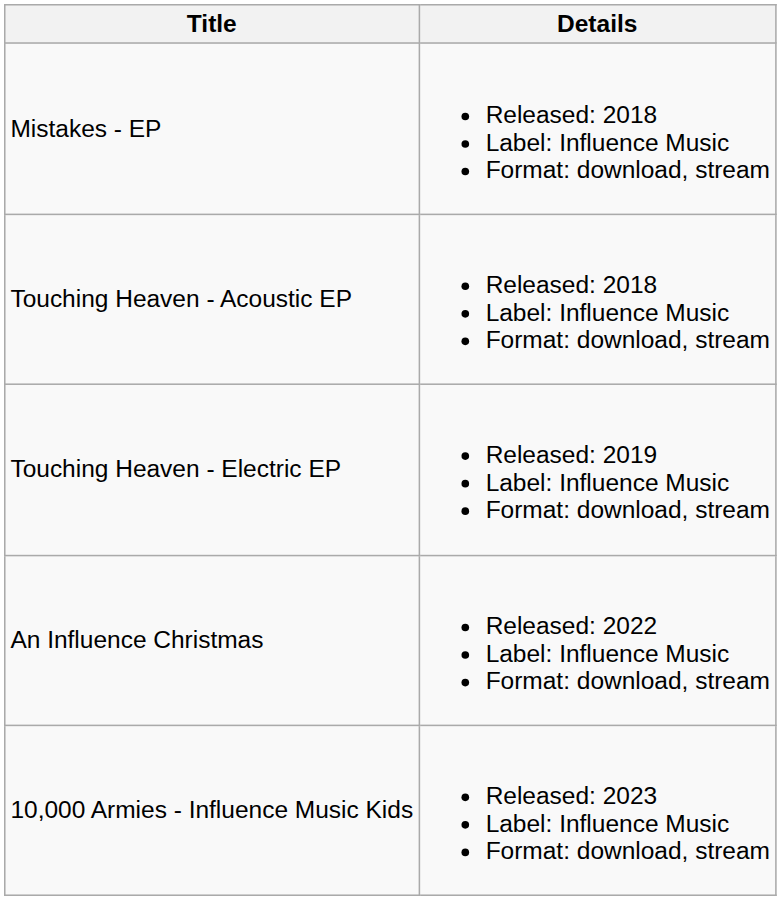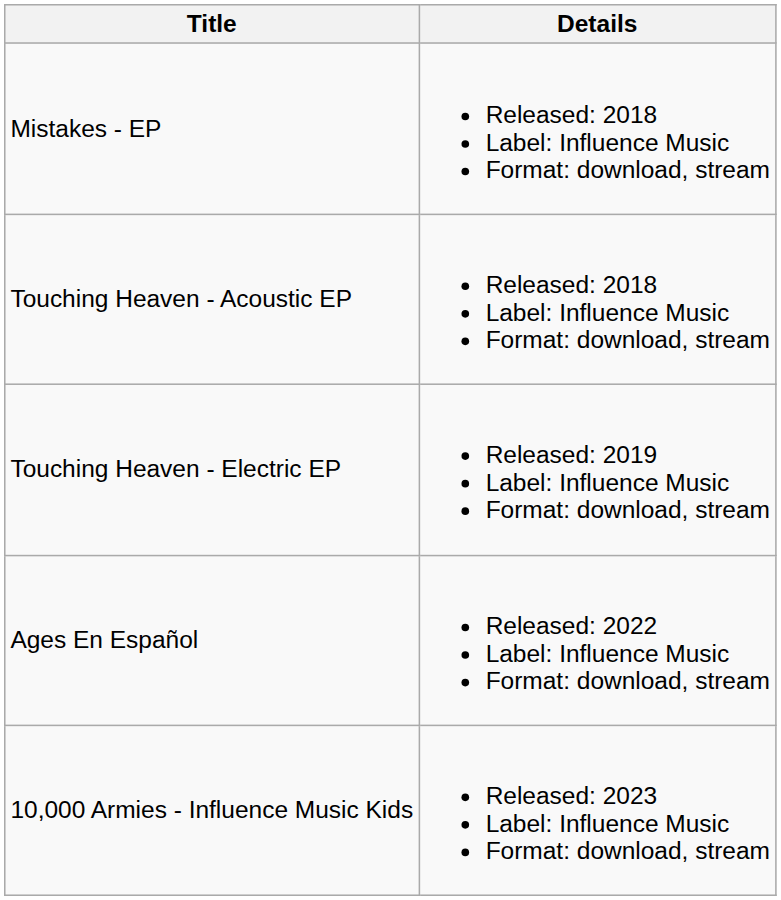 <table class="wikitable">
 <tr>
 <th>Title</th>
 <th>Details</th>
 </tr>
 <tr>
 <td>Mistakes - EP</td>
 <td><br><ul><li>Released: 2018</li><li>Label: Influence Music</li><li>Format: download, stream</li></ul></td>
 </tr>
 <tr>
 <td>Touching Heaven - Acoustic EP</td>
 <td><br><ul><li>Released: 2018</li><li>Label: Influence Music</li><li>Format: download, stream</li></ul></td>
 </tr>
 <tr>
 <td>Touching Heaven - Electric EP</td>
 <td><br><ul><li>Released: 2019</li><li>Label: Influence Music</li><li>Format: download, stream</li></ul></td>
 </tr>
 <tr>
-<td>An Influence Christmas</td>
+<td>Ages En Español</td>
 <td><br><ul><li>Released: 2022</li><li>Label: Influence Music</li><li>Format: download, stream</li></ul></td>
 </tr>
 <tr>
 <td>10,000 Armies - Influence Music Kids </td>
 <td><br><ul><li>Released: 2023</li><li>Label: Influence Music</li><li>Format: download, stream</li></ul></td>
 </tr>
 </table>
